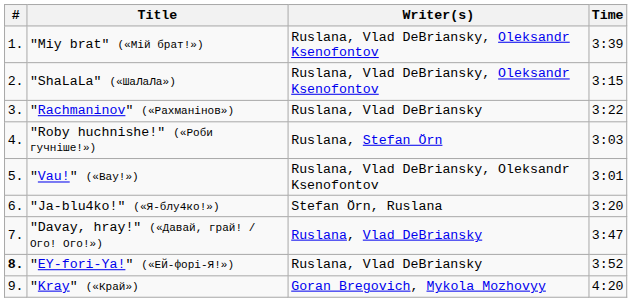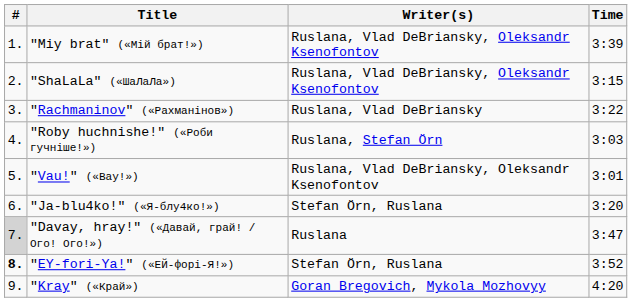 <table class="wikitable">
 <tr>
 <th>#</th>
 <th width="250">Title</th>
 <th>Writer(s)</th>
 <th>Time</th>
 </tr>
 <tr>
 <td>1.</td>
 <td>"Miy brat" <small>(«Мій брат!»)</small></td>
 <td>Ruslana, Vlad DeBriansky, <a href='#'>Oleksandr Ksenofontov</a></td>
 <td>3:39</td>
 </tr>
 <tr>
 <td>2.</td>
 <td>"ShaLaLa" <small>(«ШаЛаЛа»)</small></td>
 <td>Ruslana, Vlad DeBriansky, <a href='#'>Oleksandr Ksenofontov</a></td>
 <td>3:15</td>
 </tr>
 <tr>
 <td>3.</td>
 <td>"<a href='#'>Rachmaninov</a>" <small>(«Рахманінов»)</small></td>
 <td>Ruslana, Vlad DeBriansky</td>
 <td>3:22</td>
 </tr>
 <tr>
 <td>4.</td>
 <td>"Roby huchnishe!" <small>(«Роби гучніше!»)</small></td>
 <td>Ruslana, <a href='#'>Stefan Örn</a></td>
 <td>3:03</td>
 </tr>
 <tr>
 <td>5.</td>
 <td>"<a href='#'>Vau!</a>" <small>(«Вау!»)</small></td>
 <td>Ruslana, Vlad DeBriansky, Oleksandr Ksenofontov</td>
 <td>3:01</td>
 </tr>
 <tr>
 <td>6.</td>
 <td>"Ja-blu4ko!" <small>(«Я-блу4ко!»)</small></td>
 <td>Stefan Örn, Ruslana</td>
 <td>3:20</td>
 </tr>
 <tr>
-<td>7.</td>
+<td style="background: lightgrey;">7.</td>
 <td>"Davay, hray!" <small>(«Давай, грай! / Ого! Ого!»)</small></td>
-<td><a href='#'>Ruslana</a>, <a href='#'>Vlad DeBriansky</a></td>
+<td>Ruslana</td>
 <td>3:47</td>
 </tr>
 <tr>
 <td><strong>8.</strong></td>
 <td>"<a href='#'>EY-fori-Ya!</a>" <small>(«ЕЙ-форі-Я!»)</small></td>
-<td>Ruslana, Vlad DeBriansky</td>
+<td>Stefan Örn, Ruslana</td>
 <td>3:52</td>
 </tr>
 <tr>
 <td>9.</td>
 <td>"<a href='#'>Kray</a>" <small>(«Край»)</small></td>
 <td><a href='#'>Goran Bregovich</a>, <a href='#'>Mykola Mozhovyy</a></td>
 <td>4:20</td>
 </tr>
 </table>
